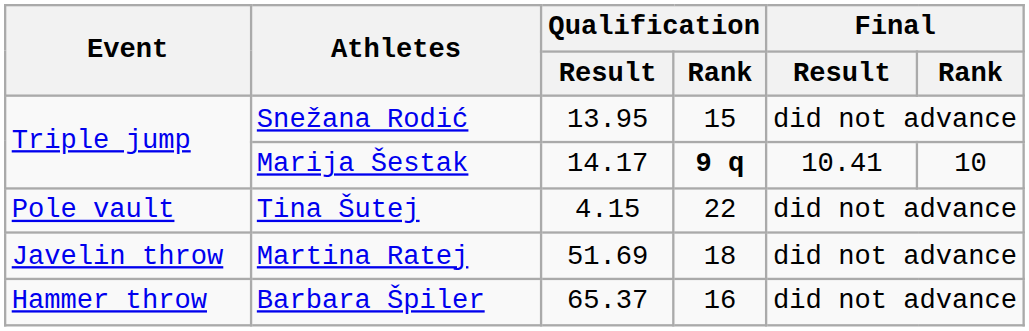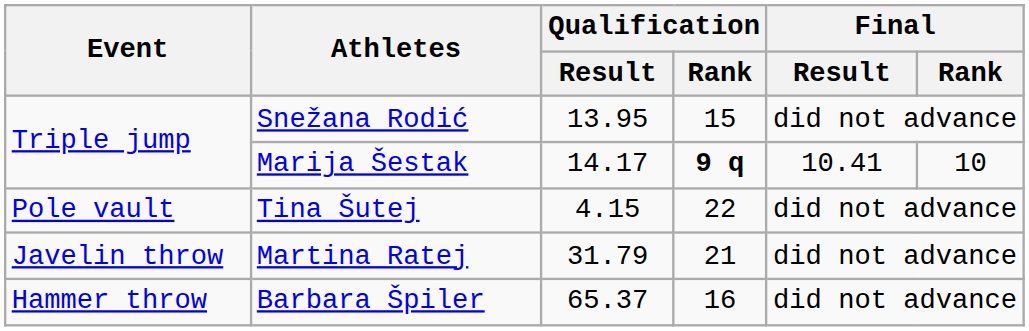 <table class="wikitable" border="1" style="font-size:90%">
 <tr>
 <th rowspan="2" width=100>Event</th>
 <th rowspan="2" width=120>Athletes</th>
 <th colspan="2">Qualification</th>
 <th colspan="2">Final</th>
 </tr>
 <tr>
 <th>Result</th>
 <th>Rank</th>
 <th>Result</th>
 <th>Rank</th>
 </tr>
 <tr>
 <td rowspan=2><a href='#'>Triple jump</a></td>
 <td><a href='#'>Snežana Rodić</a></td>
 <td align=center>13.95</td>
 <td align=center>15</td>
 <td align=center colspan="2">did not advance</td>
 </tr>
 <tr>
 <td><a href='#'>Marija Šestak</a></td>
 <td align=center>14.17</td>
 <td align=center><strong>9 q</strong></td>
 <td align=center>10.41</td>
 <td align=center>10</td>
 </tr>
 <tr>
 <td><a href='#'>Pole vault</a></td>
 <td><a href='#'>Tina Šutej</a></td>
 <td align=center>4.15</td>
 <td align=center>22</td>
 <td align=center colspan="2">did not advance</td>
 </tr>
 <tr>
 <td><a href='#'>Javelin throw</a></td>
 <td><a href='#'>Martina Ratej</a></td>
-<td align=center>51.69</td>
-<td align=center>18</td>
+<td align=center>31.79</td>
+<td align=center>21</td>
 <td align=center colspan="2">did not advance</td>
 </tr>
 <tr>
 <td><a href='#'>Hammer throw</a></td>
 <td><a href='#'>Barbara Špiler</a></td>
 <td align=center>65.37</td>
 <td align=center>16</td>
 <td align=center colspan="2">did not advance</td>
 </tr>
 </table>
